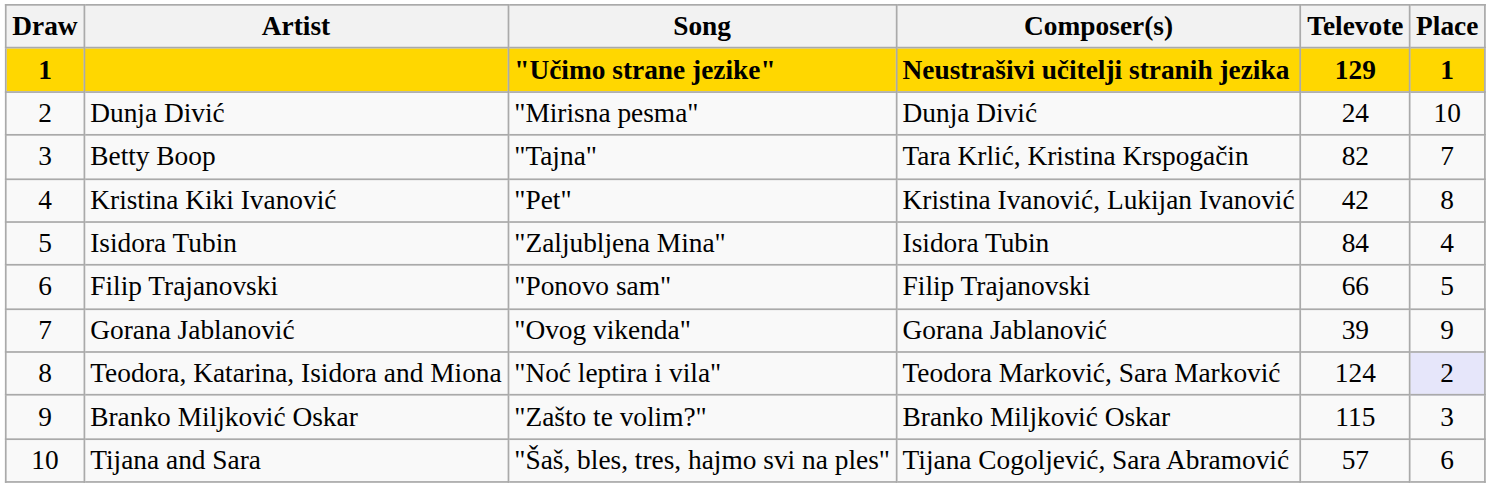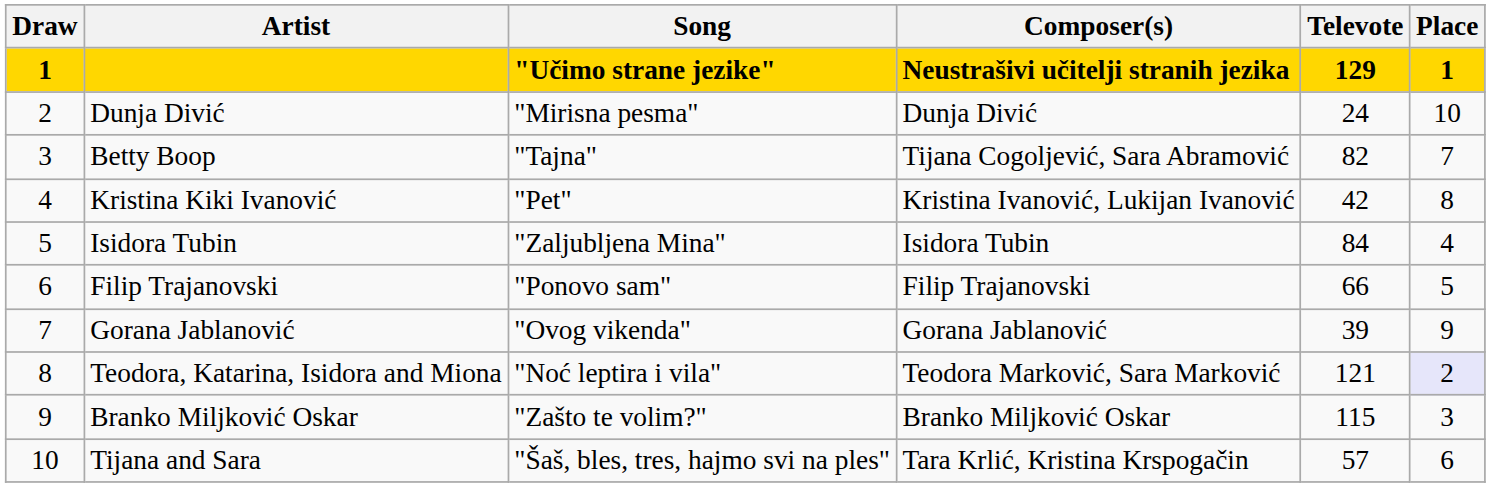 <table class="sortable wikitable" style="margin: 1em auto 1em auto; text-align:center">
 <tr>
 <th>Draw</th>
 <th>Artist</th>
 <th>Song</th>
 <th>Composer(s)</th>
 <th>Televote</th>
 <th>Place</th>
 </tr>
 <tr style="background:gold;font-weight:bold">
 <td>1</td>
 <td align="left"></td>
 <td align="left">"Učimo strane jezike" </td>
 <td align="left">Neustrašivi učitelji stranih jezika</td>
 <td>129</td>
 <td>1</td>
 </tr>
 <tr>
 <td>2</td>
 <td align="left">Dunja Divić</td>
 <td align="left">"Mirisna pesma" </td>
 <td align="left">Dunja Divić</td>
 <td>24</td>
 <td>10</td>
 </tr>
 <tr>
 <td>3</td>
 <td align="left">Betty Boop</td>
 <td align="left">"Tajna" </td>
-<td align="left">Tara Krlić, Kristina Krspogačin</td>
+<td align="left">Tijana Cogoljević, Sara Abramović</td>
 <td>82</td>
 <td>7</td>
 </tr>
 <tr>
 <td>4</td>
 <td align="left">Kristina Kiki Ivanović</td>
 <td align="left">"Pet" </td>
 <td align="left">Kristina Ivanović, Lukijan Ivanović</td>
 <td>42</td>
 <td>8</td>
 </tr>
 <tr>
 <td>5</td>
 <td align="left">Isidora Tubin</td>
 <td align="left">"Zaljubljena Mina" </td>
 <td align="left">Isidora Tubin</td>
 <td>84</td>
 <td>4</td>
 </tr>
 <tr>
 <td>6</td>
 <td align="left">Filip Trajanovski</td>
 <td align="left">"Ponovo sam" </td>
 <td align="left">Filip Trajanovski</td>
 <td>66</td>
 <td>5</td>
 </tr>
 <tr>
 <td>7</td>
 <td align="left">Gorana Jablanović</td>
 <td align="left">"Ovog vikenda" </td>
 <td align="left">Gorana Jablanović</td>
 <td>39</td>
 <td>9</td>
 </tr>
 <tr>
 <td>8</td>
 <td align="left">Teodora, Katarina, Isidora and Miona</td>
 <td align="left">"Noć leptira i vila" </td>
 <td align="left">Teodora Marković, Sara Marković</td>
-<td>124</td>
+<td>121</td>
 <td style="background: lavender;">2</td>
 </tr>
 <tr>
 <td>9</td>
 <td align="left">Branko Miljković Oskar</td>
 <td align="left">"Zašto te volim?" </td>
 <td align="left">Branko Miljković Oskar</td>
 <td>115</td>
 <td>3</td>
 </tr>
 <tr>
 <td>10</td>
 <td align="left">Tijana and Sara</td>
 <td align="left">"Šaš, bles, tres, hajmo svi na ples" </td>
-<td align="left">Tijana Cogoljević, Sara Abramović</td>
+<td align="left">Tara Krlić, Kristina Krspogačin</td>
 <td>57</td>
 <td>6</td>
 </tr>
 </table>
